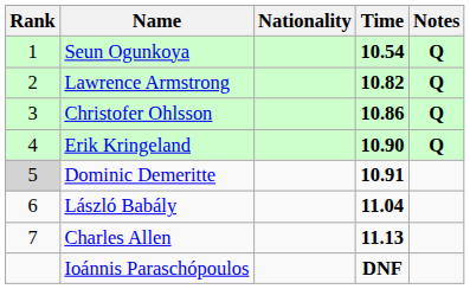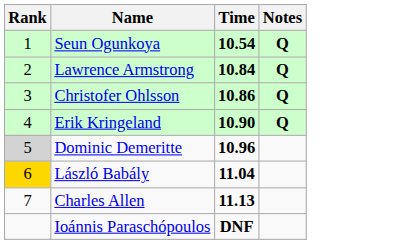 <table class="wikitable sortable" style="text-align:center">
 <tr>
 <th>Rank</th>
 <th>Name</th>
-<th>Nationality</th>
 <th>Time</th>
 <th>Notes</th>
 </tr>
 <tr bgcolor=ccffcc>
 <td>1</td>
 <td align=left><a href='#'>Seun Ogunkoya</a></td>
-<td align=left></td>
 <td><strong>10.54</strong></td>
 <td><strong>Q</strong></td>
 </tr>
 <tr bgcolor=ccffcc>
 <td>2</td>
 <td align=left><a href='#'>Lawrence Armstrong</a></td>
-<td align=left></td>
-<td><strong>10.82</strong></td>
+<td><strong>10.84</strong></td>
 <td><strong>Q</strong></td>
 </tr>
 <tr bgcolor=ccffcc>
 <td>3</td>
 <td align=left><a href='#'>Christofer Ohlsson</a></td>
-<td align=left></td>
 <td><strong>10.86</strong></td>
 <td><strong>Q</strong></td>
 </tr>
 <tr bgcolor=ccffcc>
 <td>4</td>
 <td align=left><a href='#'>Erik Kringeland</a></td>
-<td align=left></td>
 <td><strong>10.90</strong></td>
 <td><strong>Q</strong></td>
 </tr>
 <tr>
 <td style="background: lightgrey;">5</td>
 <td align=left><a href='#'>Dominic Demeritte</a></td>
-<td align=left></td>
-<td><strong>10.91</strong></td>
+<td><strong>10.96</strong></td>
 <td></td>
 </tr>
 <tr>
-<td>6</td>
+<td style="background: gold;">6</td>
 <td align=left><a href='#'>László Babály</a></td>
-<td align=left></td>
 <td><strong>11.04</strong></td>
 <td></td>
 </tr>
 <tr>
 <td>7</td>
 <td align=left><a href='#'>Charles Allen</a></td>
-<td align=left></td>
 <td><strong>11.13</strong></td>
 <td></td>
 </tr>
 <tr>
 <td></td>
 <td align=left><a href='#'>Ioánnis Paraschópoulos</a></td>
-<td align=left></td>
 <td><strong>DNF</strong></td>
 <td></td>
 </tr>
 </table>
